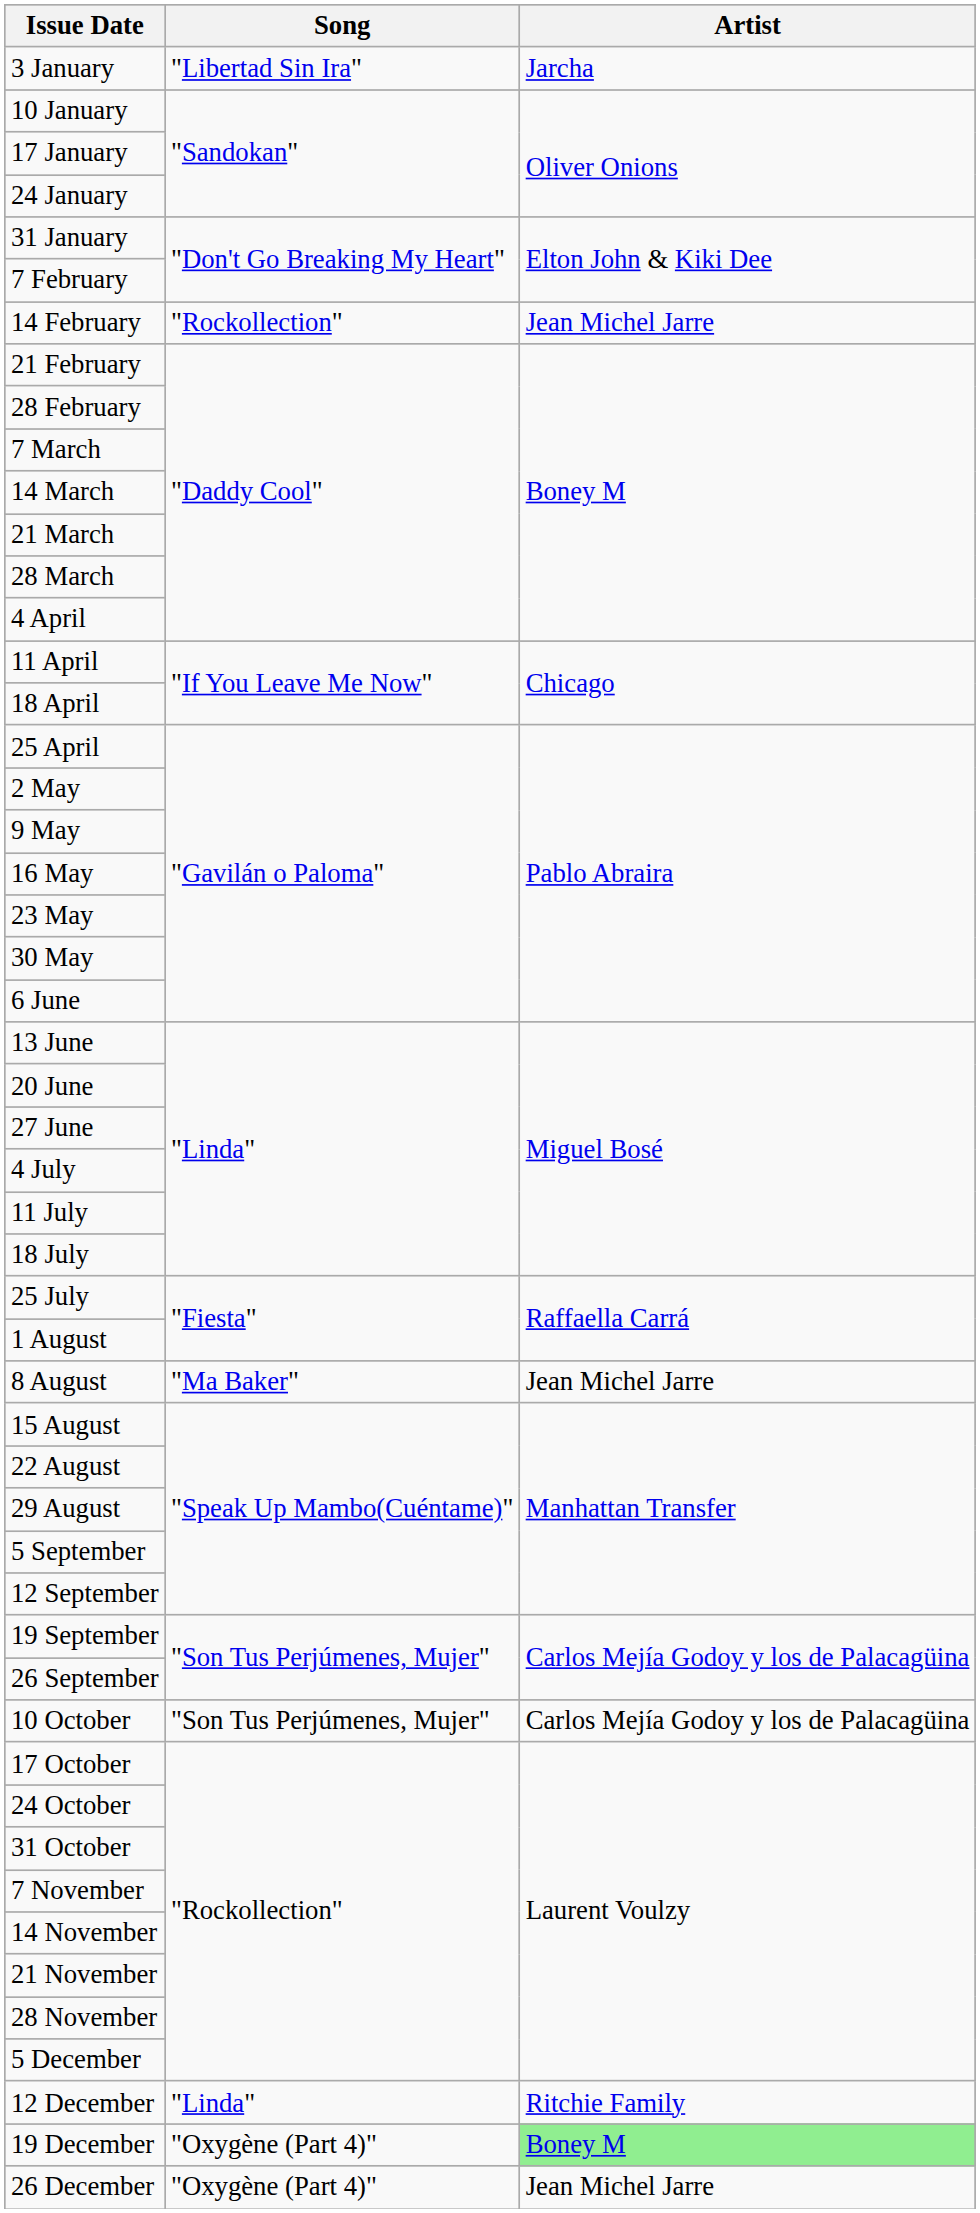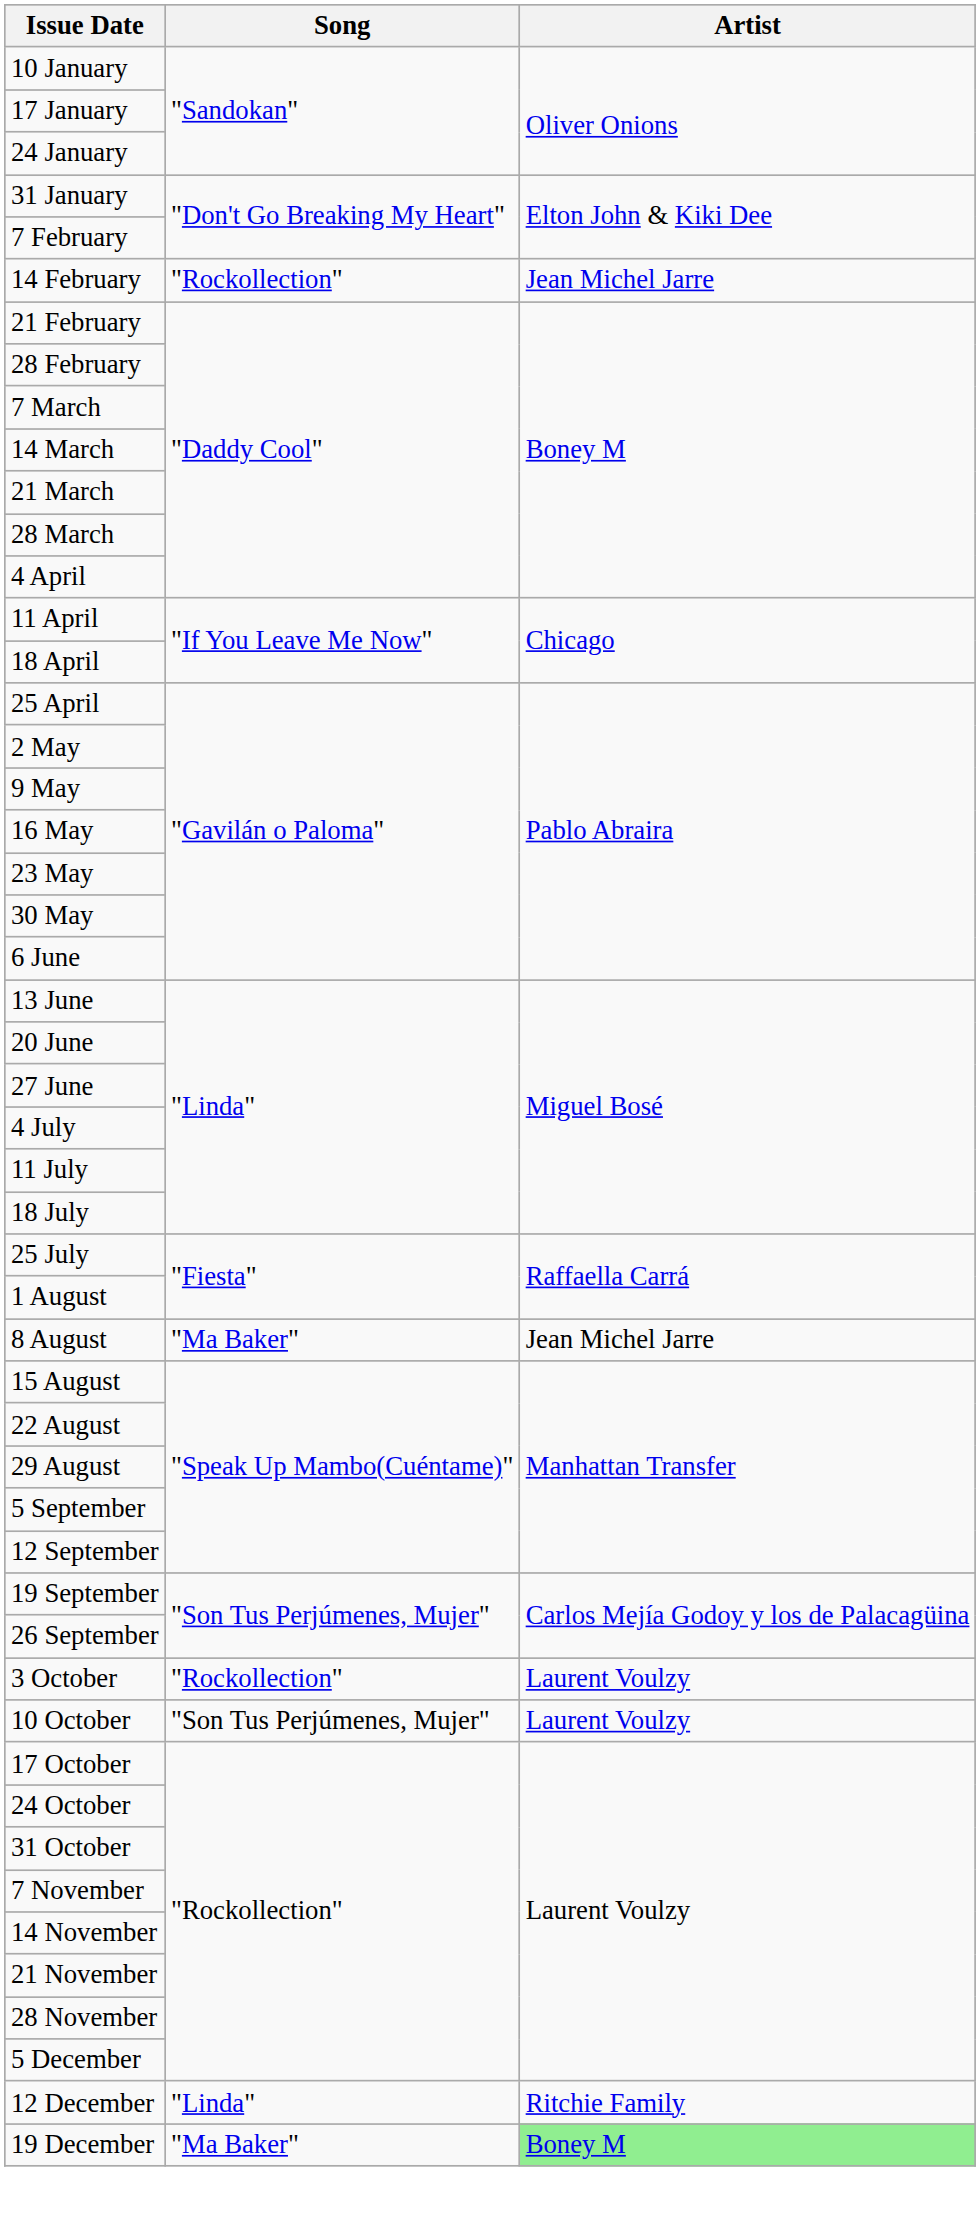 <table class="wikitable">
 <tr>
 <th>Issue Date</th>
 <th>Song</th>
 <th>Artist</th>
-</tr>
-<tr>
-<td>3 January</td>
-<td>"<a href='#'>Libertad Sin Ira</a>"</td>
-<td><a href='#'>Jarcha</a></td>
 </tr>
 <tr>
 <td>10 January</td>
 <td rowspan=3>"<a href='#'>Sandokan</a>"</td>
 <td rowspan=3><br><a href='#'>Oliver Onions</a></td>
 </tr>
 <tr>
 <td>17 January</td>
 </tr>
 <tr>
 <td>24 January</td>
 </tr>
 <tr>
 <td>31 January</td>
 <td rowspan=2>"<a href='#'>Don't Go Breaking My Heart</a>"</td>
 <td rowspan=2><a href='#'>Elton John</a> & <a href='#'>Kiki Dee</a></td>
 </tr>
 <tr>
 <td>7 February</td>
 </tr>
 <tr>
 <td>14 February</td>
 <td>"<a href='#'>Rockollection</a>"</td>
 <td><a href='#'>Jean Michel Jarre</a></td>
 </tr>
 <tr>
 <td>21 February</td>
 <td rowspan=7>"<a href='#'>Daddy Cool</a>"</td>
 <td rowspan=7><a href='#'>Boney M</a></td>
 </tr>
 <tr>
 <td>28 February</td>
 </tr>
 <tr>
 <td>7 March</td>
 </tr>
 <tr>
 <td>14 March</td>
 </tr>
 <tr>
 <td>21 March</td>
 </tr>
 <tr>
 <td>28 March</td>
 </tr>
 <tr>
 <td>4 April</td>
 </tr>
 <tr>
 <td>11 April</td>
 <td rowspan=2>"<a href='#'>If You Leave Me Now</a>"</td>
 <td rowspan=2><a href='#'>Chicago</a></td>
 </tr>
 <tr>
 <td>18 April</td>
 </tr>
 <tr>
 <td>25 April</td>
 <td rowspan=7>"<a href='#'>Gavilán o Paloma</a>"</td>
 <td rowspan=7><a href='#'>Pablo Abraira</a></td>
 </tr>
 <tr>
 <td>2 May</td>
 </tr>
 <tr>
 <td>9 May</td>
 </tr>
 <tr>
 <td>16 May</td>
 </tr>
 <tr>
 <td>23 May</td>
 </tr>
 <tr>
 <td>30 May</td>
 </tr>
 <tr>
 <td>6 June</td>
 </tr>
 <tr>
 <td>13 June</td>
 <td rowspan=6>"<a href='#'>Linda</a>"</td>
 <td rowspan=6><a href='#'>Miguel Bosé</a></td>
 </tr>
 <tr>
 <td>20 June</td>
 </tr>
 <tr>
 <td>27 June</td>
 </tr>
 <tr>
 <td>4 July</td>
 </tr>
 <tr>
 <td>11 July</td>
 </tr>
 <tr>
 <td>18 July</td>
 </tr>
 <tr>
 <td>25 July</td>
 <td rowspan=2>"<a href='#'>Fiesta</a>"</td>
 <td rowspan=2><a href='#'>Raffaella Carrá</a></td>
 </tr>
 <tr>
 <td>1 August</td>
 </tr>
 <tr>
 <td>8 August</td>
 <td>"<a href='#'>Ma Baker</a>"</td>
 <td>Jean Michel Jarre</td>
 </tr>
 <tr>
 <td>15 August</td>
 <td rowspan=5>"<a href='#'>Speak Up Mambo(Cuéntame)</a>"</td>
 <td rowspan=5><a href='#'>Manhattan Transfer</a></td>
 </tr>
 <tr>
 <td>22 August</td>
 </tr>
 <tr>
 <td>29 August</td>
 </tr>
 <tr>
 <td>5 September</td>
 </tr>
 <tr>
 <td>12 September</td>
 </tr>
 <tr>
 <td>19 September</td>
 <td rowspan=2>"<a href='#'>Son Tus Perjúmenes, Mujer</a>"</td>
 <td rowspan=2><a href='#'>Carlos Mejía Godoy y los de Palacagüina</a></td>
 </tr>
 <tr>
 <td>26 September</td>
 </tr>
 <tr>
+<td>3 October</td>
+<td>"<a href='#'>Rockollection</a>"</td>
+<td><a href='#'>Laurent Voulzy</a></td>
+</tr>
+<tr>
 <td>10 October</td>
 <td>"Son Tus Perjúmenes, Mujer"</td>
-<td>Carlos Mejía Godoy y los de Palacagüina</td>
+<td><a href='#'>Laurent Voulzy</a></td>
 </tr>
 <tr>
 <td>17 October</td>
 <td rowspan=8>"Rockollection"</td>
 <td rowspan=8>Laurent Voulzy</td>
 </tr>
 <tr>
 <td>24 October</td>
 </tr>
 <tr>
 <td>31 October</td>
 </tr>
 <tr>
 <td>7 November</td>
 </tr>
 <tr>
 <td>14 November</td>
 </tr>
 <tr>
 <td>21 November</td>
 </tr>
 <tr>
 <td>28 November</td>
 </tr>
 <tr>
 <td>5 December</td>
 </tr>
 <tr>
 <td>12 December</td>
 <td>"<a href='#'>Linda</a>"</td>
 <td><a href='#'>Ritchie Family</a></td>
 </tr>
 <tr>
 <td>19 December</td>
-<td>"Oxygène (Part 4)"</td>
+<td>"<a href='#'>Ma Baker</a>"</td>
 <td style="background: lightgreen;"><a href='#'>Boney M</a></td>
 </tr>
-<tr>
-<td>26 December</td>
-<td>"Oxygène (Part 4)"</td>
-<td>Jean Michel Jarre</td>
-</tr>
 </table>
